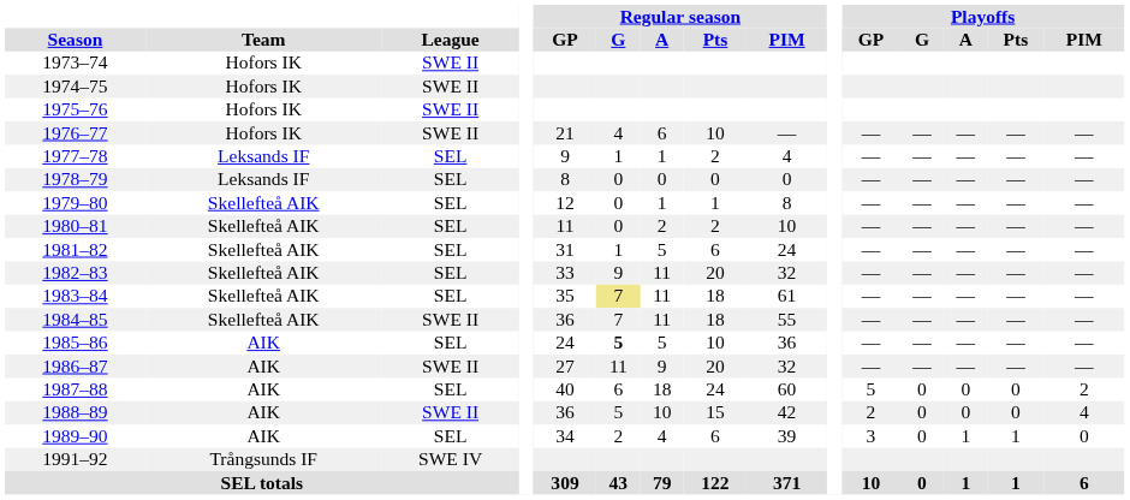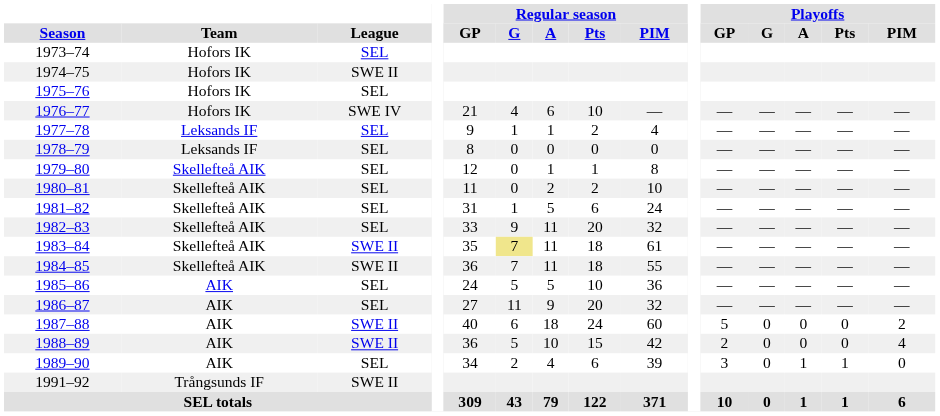 <table border="0" cellpadding="1" cellspacing="0" style="text-align:center; width:60em">
 <tr bgcolor="#e0e0e0">
 <th colspan="3" bgcolor="#ffffff"> </th>
 <th rowspan="99" bgcolor="#ffffff"> </th>
 <th colspan="5"><a href='#'>Regular season</a></th>
 <th rowspan="99" bgcolor="#ffffff"> </th>
 <th colspan="5"><a href='#'>Playoffs</a></th>
 </tr>
 <tr bgcolor="#e0e0e0">
 <th><a href='#'>Season</a></th>
 <th>Team</th>
 <th>League</th>
 <th>GP</th>
 <th><a href='#'>G</a></th>
 <th><a href='#'>A</a></th>
 <th><a href='#'>Pts</a></th>
 <th><a href='#'>PIM</a></th>
 <th>GP</th>
 <th>G</th>
 <th>A</th>
 <th>Pts</th>
 <th>PIM</th>
 </tr>
 <tr>
 <td>1973–74</td>
 <td>Hofors IK</td>
-<td><a href='#'>SWE II</a></td>
+<td><a href='#'>SEL</a></td>
 <td></td>
 <td></td>
 <td></td>
 <td></td>
 <td></td>
 <td></td>
 <td></td>
 <td></td>
 <td></td>
 <td></td>
 </tr>
 <tr bgcolor="#f0f0f0">
 <td>1974–75</td>
 <td>Hofors IK</td>
 <td>SWE II</td>
 <td></td>
 <td></td>
 <td></td>
 <td></td>
 <td></td>
 <td></td>
 <td></td>
 <td></td>
 <td></td>
 <td></td>
 </tr>
 <tr>
 <td><a href='#'>1975–76</a></td>
 <td>Hofors IK</td>
-<td><a href='#'>SWE II</a></td>
+<td>SEL</td>
 <td></td>
 <td></td>
 <td></td>
 <td></td>
 <td></td>
 <td></td>
 <td></td>
 <td></td>
 <td></td>
 <td></td>
 </tr>
 <tr bgcolor="#f0f0f0">
 <td><a href='#'>1976–77</a></td>
 <td>Hofors IK</td>
-<td>SWE II</td>
+<td>SWE IV</td>
 <td>21</td>
 <td>4</td>
 <td>6</td>
 <td>10</td>
 <td>—</td>
 <td>—</td>
 <td>—</td>
 <td>—</td>
 <td>—</td>
 <td>—</td>
 </tr>
 <tr>
 <td><a href='#'>1977–78</a></td>
 <td><a href='#'>Leksands IF</a></td>
 <td><a href='#'>SEL</a></td>
 <td>9</td>
 <td>1</td>
 <td>1</td>
 <td>2</td>
 <td>4</td>
 <td>—</td>
 <td>—</td>
 <td>—</td>
 <td>—</td>
 <td>—</td>
 </tr>
 <tr bgcolor="#f0f0f0">
 <td><a href='#'>1978–79</a></td>
 <td>Leksands IF</td>
 <td>SEL</td>
 <td>8</td>
 <td>0</td>
 <td>0</td>
 <td>0</td>
 <td>0</td>
 <td>—</td>
 <td>—</td>
 <td>—</td>
 <td>—</td>
 <td>—</td>
 </tr>
 <tr>
 <td><a href='#'>1979–80</a></td>
 <td><a href='#'>Skellefteå AIK</a></td>
 <td>SEL</td>
 <td>12</td>
 <td>0</td>
 <td>1</td>
 <td>1</td>
 <td>8</td>
 <td>—</td>
 <td>—</td>
 <td>—</td>
 <td>—</td>
 <td>—</td>
 </tr>
 <tr bgcolor="#f0f0f0">
 <td><a href='#'>1980–81</a></td>
 <td>Skellefteå AIK</td>
 <td>SEL</td>
 <td>11</td>
 <td>0</td>
 <td>2</td>
 <td>2</td>
 <td>10</td>
 <td>—</td>
 <td>—</td>
 <td>—</td>
 <td>—</td>
 <td>—</td>
 </tr>
 <tr>
 <td><a href='#'>1981–82</a></td>
 <td>Skellefteå AIK</td>
 <td>SEL</td>
 <td>31</td>
 <td>1</td>
 <td>5</td>
 <td>6</td>
 <td>24</td>
 <td>—</td>
 <td>—</td>
 <td>—</td>
 <td>—</td>
 <td>—</td>
 </tr>
 <tr bgcolor="#f0f0f0">
 <td><a href='#'>1982–83</a></td>
 <td>Skellefteå AIK</td>
 <td>SEL</td>
 <td>33</td>
 <td>9</td>
 <td>11</td>
 <td>20</td>
 <td>32</td>
 <td>—</td>
 <td>—</td>
 <td>—</td>
 <td>—</td>
 <td>—</td>
 </tr>
 <tr>
 <td><a href='#'>1983–84</a></td>
 <td>Skellefteå AIK</td>
-<td>SEL</td>
+<td><a href='#'>SWE II</a></td>
 <td>35</td>
 <td style="background: khaki;">7</td>
 <td>11</td>
 <td>18</td>
 <td>61</td>
 <td>—</td>
 <td>—</td>
 <td>—</td>
 <td>—</td>
 <td>—</td>
 </tr>
 <tr bgcolor="#f0f0f0">
 <td><a href='#'>1984–85</a></td>
 <td>Skellefteå AIK</td>
 <td>SWE II</td>
 <td>36</td>
 <td>7</td>
 <td>11</td>
 <td>18</td>
 <td>55</td>
 <td>—</td>
 <td>—</td>
 <td>—</td>
 <td>—</td>
 <td>—</td>
 </tr>
 <tr>
 <td><a href='#'>1985–86</a></td>
 <td><a href='#'>AIK</a></td>
 <td>SEL</td>
 <td>24</td>
-<td><strong>5</strong></td>
+<td>5</td>
 <td>5</td>
 <td>10</td>
 <td>36</td>
 <td>—</td>
 <td>—</td>
 <td>—</td>
 <td>—</td>
 <td>—</td>
 </tr>
 <tr bgcolor="#f0f0f0">
 <td><a href='#'>1986–87</a></td>
 <td>AIK</td>
-<td>SWE II</td>
+<td>SEL</td>
 <td>27</td>
 <td>11</td>
 <td>9</td>
 <td>20</td>
 <td>32</td>
 <td>—</td>
 <td>—</td>
 <td>—</td>
 <td>—</td>
 <td>—</td>
 </tr>
 <tr>
 <td><a href='#'>1987–88</a></td>
 <td>AIK</td>
-<td>SEL</td>
+<td><a href='#'>SWE II</a></td>
 <td>40</td>
 <td>6</td>
 <td>18</td>
 <td>24</td>
 <td>60</td>
 <td>5</td>
 <td>0</td>
 <td>0</td>
 <td>0</td>
 <td>2</td>
 </tr>
 <tr bgcolor="#f0f0f0">
 <td><a href='#'>1988–89</a></td>
 <td>AIK</td>
 <td><a href='#'>SWE II</a></td>
 <td>36</td>
 <td>5</td>
 <td>10</td>
 <td>15</td>
 <td>42</td>
 <td>2</td>
 <td>0</td>
 <td>0</td>
 <td>0</td>
 <td>4</td>
 </tr>
 <tr>
 <td><a href='#'>1989–90</a></td>
 <td>AIK</td>
 <td>SEL</td>
 <td>34</td>
 <td>2</td>
 <td>4</td>
 <td>6</td>
 <td>39</td>
 <td>3</td>
 <td>0</td>
 <td>1</td>
 <td>1</td>
 <td>0</td>
 </tr>
 <tr bgcolor="#f0f0f0">
 <td>1991–92</td>
 <td>Trångsunds IF</td>
-<td>SWE IV</td>
+<td>SWE II</td>
 <td></td>
 <td></td>
 <td></td>
 <td></td>
 <td></td>
 <td></td>
 <td></td>
 <td></td>
 <td></td>
 <td></td>
 </tr>
 <tr bgcolor="#e0e0e0">
 <th colspan="3">SEL totals</th>
 <th>309</th>
 <th>43</th>
 <th>79</th>
 <th>122</th>
 <th>371</th>
 <th>10</th>
 <th>0</th>
 <th>1</th>
 <th>1</th>
 <th>6</th>
 </tr>
 </table>
